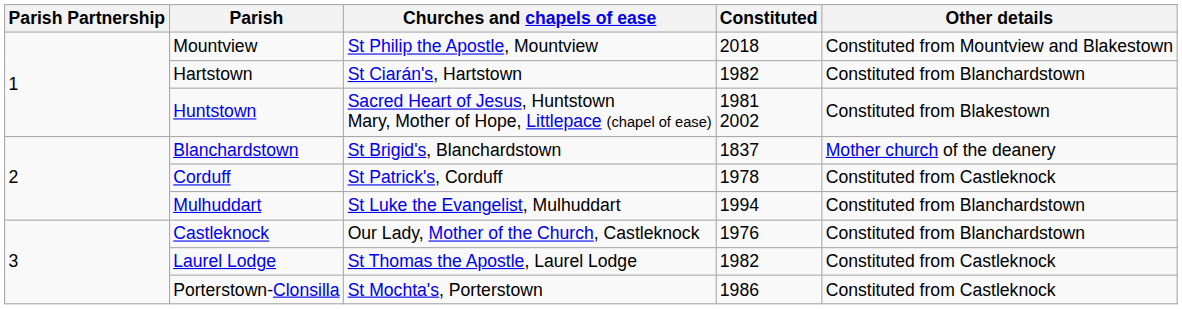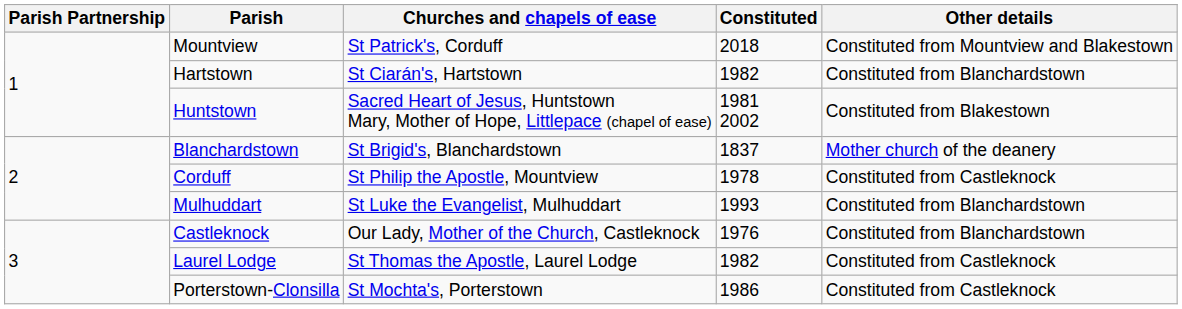 <table class="wikitable">
 <tr>
 <th>Parish Partnership</th>
 <th>Parish</th>
 <th>Churches and <a href='#'>chapels of ease</a></th>
 <th>Constituted</th>
 <th>Other details</th>
 </tr>
 <tr>
 <td rowspan="3">1</td>
 <td>Mountview</td>
-<td><a href='#'>St Philip the Apostle</a>, Mountview</td>
+<td><a href='#'>St Patrick's</a>, Corduff</td>
 <td>2018</td>
 <td>Constituted from Mountview and Blakestown<br></td>
 </tr>
 <tr>
 <td>Hartstown</td>
 <td><a href='#'>St Ciarán's</a>, Hartstown</td>
 <td>1982</td>
 <td>Constituted from Blanchardstown<br></td>
 </tr>
 <tr>
 <td><a href='#'>Huntstown</a></td>
 <td><a href='#'>Sacred Heart of Jesus</a>, Huntstown<br>Mary, Mother of Hope, <a href='#'>Littlepace</a> <small>(chapel of ease)</small></td>
 <td>1981<br>2002</td>
 <td>Constituted from Blakestown<br></td>
 </tr>
 <tr>
 <td rowspan="3">2</td>
 <td><a href='#'>Blanchardstown</a></td>
 <td><a href='#'>St Brigid's</a>, Blanchardstown</td>
 <td>1837</td>
 <td><a href='#'>Mother church</a> of the deanery<br></td>
 </tr>
 <tr>
 <td><a href='#'>Corduff</a></td>
-<td><a href='#'>St Patrick's</a>, Corduff</td>
+<td><a href='#'>St Philip the Apostle</a>, Mountview</td>
 <td>1978</td>
 <td>Constituted from Castleknock<br></td>
 </tr>
 <tr>
 <td><a href='#'>Mulhuddart</a></td>
 <td><a href='#'>St Luke the Evangelist</a>, Mulhuddart</td>
-<td>1994</td>
+<td>1993</td>
 <td>Constituted from Blanchardstown<br></td>
 </tr>
 <tr>
 <td rowspan="3">3</td>
 <td><a href='#'>Castleknock</a></td>
 <td>Our Lady, <a href='#'>Mother of the Church</a>, Castleknock</td>
 <td>1976</td>
 <td>Constituted from Blanchardstown<br></td>
 </tr>
 <tr>
 <td><a href='#'>Laurel Lodge</a></td>
 <td><a href='#'>St Thomas the Apostle</a>, Laurel Lodge</td>
 <td>1982</td>
 <td>Constituted from Castleknock<br></td>
 </tr>
 <tr>
 <td>Porterstown-<a href='#'>Clonsilla</a></td>
 <td><a href='#'>St Mochta's</a>, Porterstown</td>
 <td>1986</td>
 <td>Constituted from Castleknock<br></td>
 </tr>
 </table>
